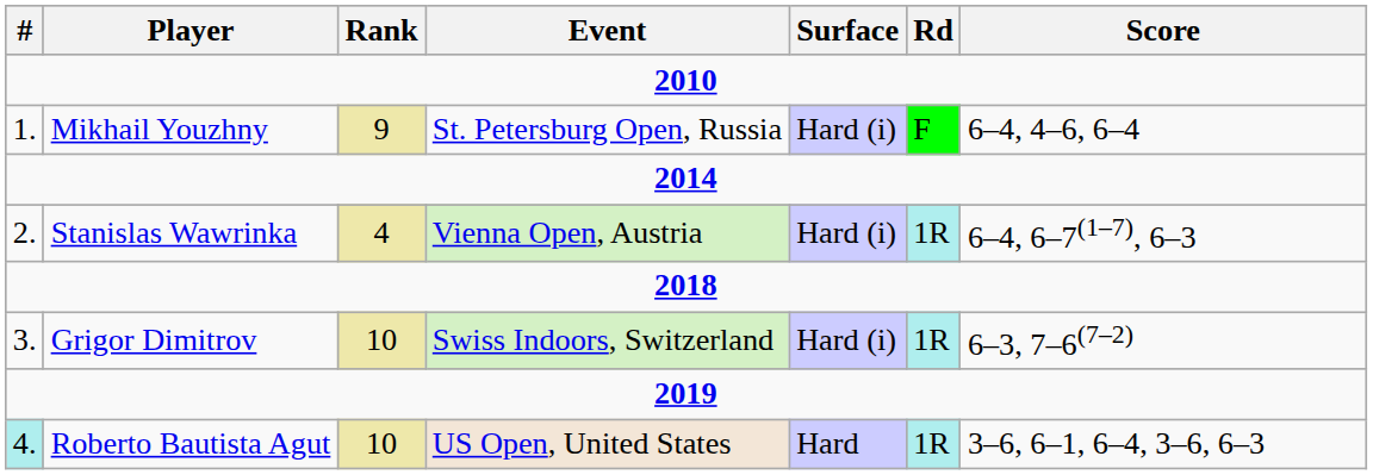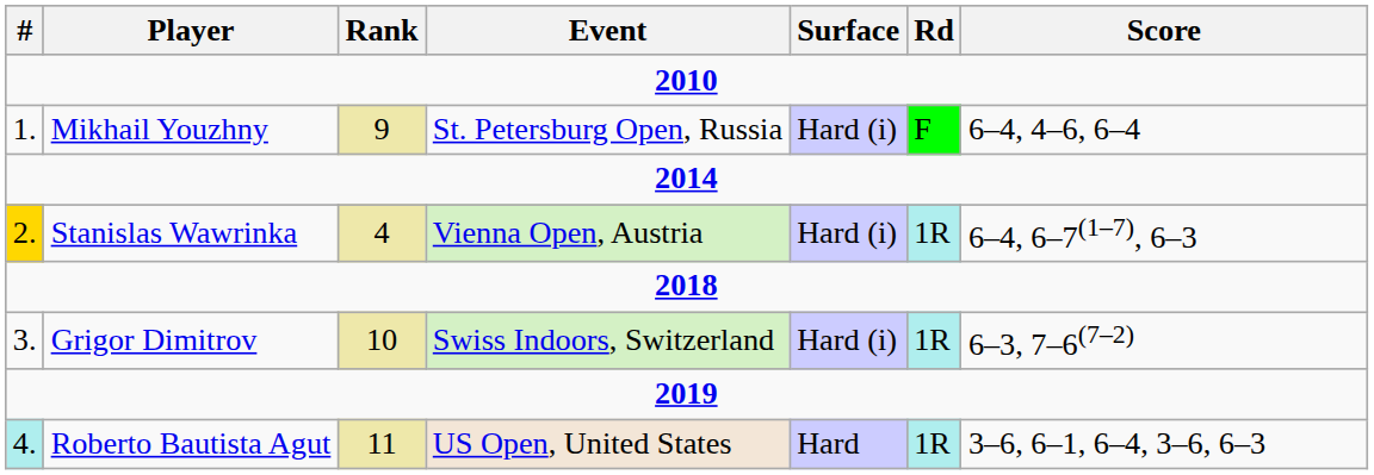 <table class="wikitable sortable">
 <tr>
 <th>#</th>
 <th>Player</th>
 <th>Rank</th>
 <th>Event</th>
 <th>Surface</th>
 <th>Rd</th>
 <th width=200>Score</th>
 </tr>
 <tr>
 <td colspan=7 style=text-align:center><strong><a href='#'>2010</a></strong></td>
 </tr>
 <tr>
 <td>1.</td>
 <td> <a href='#'>Mikhail Youzhny</a></td>
 <td align=center bgcolor=EEE8AA>9</td>
 <td><a href='#'>St. Petersburg Open</a>, Russia</td>
 <td bgcolor=CCCCFF>Hard (i)</td>
 <td bgcolor=lime>F</td>
 <td>6–4, 4–6, 6–4</td>
 </tr>
 <tr>
 <td colspan=7 style=text-align:center><strong><a href='#'>2014</a></strong></td>
 </tr>
 <tr>
-<td>2.</td>
+<td style="background: gold;">2.</td>
 <td> <a href='#'>Stanislas Wawrinka</a></td>
 <td align=center bgcolor=EEE8AA>4</td>
 <td bgcolor=D4F1C5><a href='#'>Vienna Open</a>, Austria</td>
 <td bgcolor=CCCCFF>Hard (i)</td>
 <td bgcolor=afeeee>1R</td>
 <td>6–4, 6–7<sup>(1–7)</sup>, 6–3</td>
 </tr>
 <tr>
 <td colspan=7 style=text-align:center><strong><a href='#'>2018</a></strong></td>
 </tr>
 <tr>
 <td>3.</td>
 <td> <a href='#'>Grigor Dimitrov</a></td>
 <td align=center bgcolor=EEE8AA>10</td>
 <td bgcolor=D4F1C5><a href='#'>Swiss Indoors</a>, Switzerland</td>
 <td bgcolor=CCCCFF>Hard (i)</td>
 <td bgcolor=afeeee>1R</td>
 <td>6–3, 7–6<sup>(7–2)</sup></td>
 </tr>
 <tr>
 <td colspan=7 style=text-align:center><strong><a href='#'>2019</a></strong></td>
 </tr>
 <tr>
 <td style="background: paleturquoise;">4.</td>
 <td> <a href='#'>Roberto Bautista Agut</a></td>
-<td align=center bgcolor=EEE8AA>10</td>
+<td align=center bgcolor=EEE8AA>11</td>
 <td bgcolor=f3e6d7><a href='#'>US Open</a>, United States</td>
 <td bgcolor=CCCCFF>Hard</td>
 <td bgcolor=afeeee>1R</td>
 <td>3–6, 6–1, 6–4, 3–6, 6–3</td>
 </tr>
 </table>
